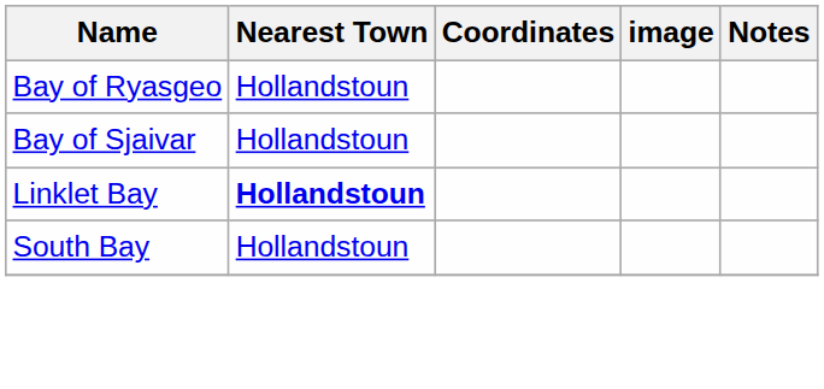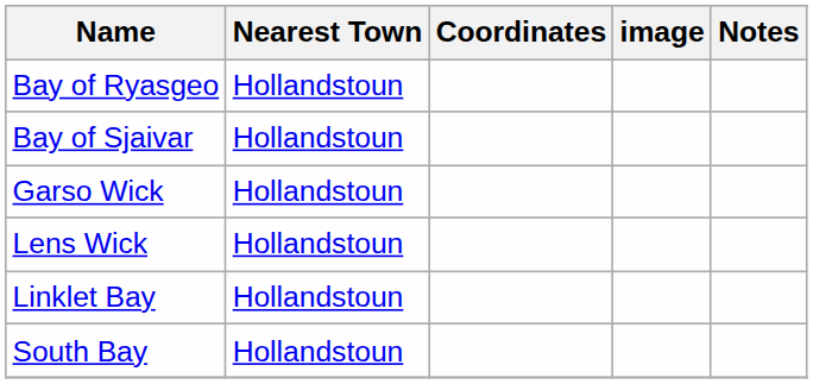 <table class="wikitable sortable" style="table-layout:fixed;background-color:#FEFEFE;font-size:95%;padding:0.30em;line-height:1.35em;">
 <tr>
 <th scope="col">Name</th>
 <th scope="col">Nearest Town</th>
 <th scope="col" data-sort-type="number">Coordinates</th>
 <th scope="col">image</th>
 <th class="unsortable">Notes</th>
 </tr>
 <tr>
 <td><a href='#'>Bay of Ryasgeo</a></td>
 <td><a href='#'>Hollandstoun</a></td>
 <td></td>
 <td></td>
 <td></td>
 </tr>
 <tr>
 <td><a href='#'>Bay of Sjaivar</a></td>
 <td><a href='#'>Hollandstoun</a></td>
 <td></td>
 <td></td>
 <td></td>
 </tr>
 <tr>
+<td><a href='#'>Garso Wick</a></td>
+<td><a href='#'>Hollandstoun</a></td>
+<td></td>
+<td></td>
+<td></td>
+</tr>
+<tr>
+<td><a href='#'>Lens Wick</a></td>
+<td><a href='#'>Hollandstoun</a></td>
+<td></td>
+<td></td>
+<td></td>
+</tr>
+<tr>
 <td><a href='#'>Linklet Bay</a></td>
-<td><strong><a href='#'>Hollandstoun</a></strong></td>
+<td><a href='#'>Hollandstoun</a></td>
 <td></td>
 <td></td>
 <td></td>
 </tr>
 <tr>
 <td><a href='#'>South Bay</a></td>
 <td><a href='#'>Hollandstoun</a></td>
 <td></td>
 <td></td>
 <td></td>
 </tr>
 <tr>
 </tr>
 </table>
